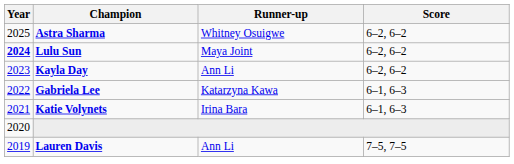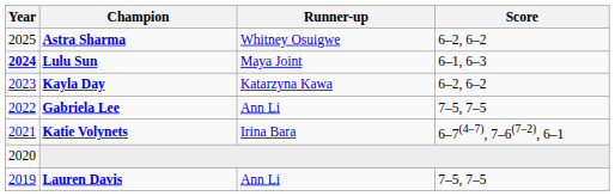 <table class="wikitable" style="font-size:90%">
 <tr>
 <th>Year</th>
 <th width="200">Champion</th>
 <th width="200">Runner-up</th>
 <th width="175">Score</th>
 </tr>
 <tr>
 <td>2025</td>
 <td> <strong><a href='#'>Astra Sharma</a></strong></td>
 <td> <a href='#'>Whitney Osuigwe</a></td>
 <td>6–2, 6–2</td>
 </tr>
 <tr>
 <td><strong><a href='#'>2024</a></strong></td>
 <td> <strong><a href='#'>Lulu Sun</a></strong></td>
 <td> <a href='#'>Maya Joint</a></td>
-<td>6–2, 6–2</td>
+<td>6–1, 6–3</td>
 </tr>
 <tr>
 <td><a href='#'>2023</a></td>
 <td> <strong><a href='#'>Kayla Day</a></strong></td>
-<td> <a href='#'>Ann Li</a></td>
+<td> <a href='#'>Katarzyna Kawa</a></td>
 <td>6–2, 6–2</td>
 </tr>
 <tr>
 <td><a href='#'>2022</a></td>
 <td> <strong><a href='#'>Gabriela Lee</a></strong></td>
-<td> <a href='#'>Katarzyna Kawa</a></td>
-<td>6–1, 6–3</td>
+<td> <a href='#'>Ann Li</a></td>
+<td>7–5, 7–5</td>
 </tr>
 <tr>
 <td><a href='#'>2021</a></td>
 <td> <strong><a href='#'>Katie Volynets</a></strong></td>
 <td> <a href='#'>Irina Bara</a></td>
-<td>6–1, 6–3</td>
+<td>6–7<sup>(4–7)</sup>, 7–6<sup>(7–2)</sup>, 6–1</td>
 </tr>
 <tr>
 <td>2020</td>
 <td colspan=3 bgcolor="#ededed"></td>
 </tr>
 <tr>
 <td><a href='#'>2019</a></td>
 <td> <strong><a href='#'>Lauren Davis</a></strong></td>
 <td> <a href='#'>Ann Li</a></td>
 <td>7–5, 7–5</td>
 </tr>
 </table>
